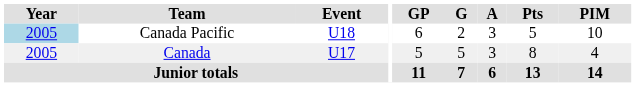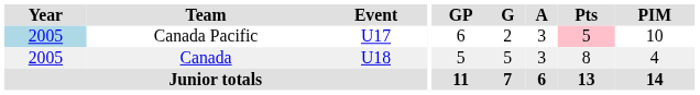 <table border="0" cellpadding="1" cellspacing="0" ID="Table3" style="text-align:center; width:40em">
 <tr ALIGN="center" bgcolor="#e0e0e0">
 <th>Year</th>
 <th>Team</th>
 <th>Event</th>
 <th rowspan="99" bgcolor="#ffffff"></th>
 <th>GP</th>
 <th>G</th>
 <th>A</th>
 <th>Pts</th>
 <th>PIM</th>
 </tr>
 <tr>
 <td style="background: lightblue;"><a href='#'>2005</a></td>
 <td>Canada Pacific</td>
-<td><a href='#'>U18</a></td>
+<td><a href='#'>U17</a></td>
 <td>6</td>
 <td>2</td>
 <td>3</td>
-<td>5</td>
+<td style="background: pink;">5</td>
 <td>10</td>
 </tr>
 <tr bgcolor="#f0f0f0">
 <td><a href='#'>2005</a></td>
 <td><a href='#'>Canada</a></td>
-<td><a href='#'>U17</a></td>
+<td><a href='#'>U18</a></td>
 <td>5</td>
 <td>5</td>
 <td>3</td>
 <td>8</td>
 <td>4</td>
 </tr>
 <tr bgcolor="#e0e0e0">
 <th colspan="3">Junior totals</th>
 <th>11</th>
 <th>7</th>
 <th>6</th>
 <th>13</th>
 <th>14</th>
 </tr>
 </table>
